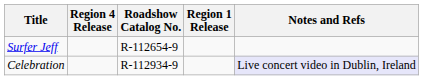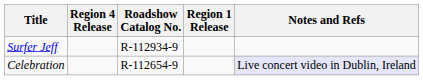 <table class="wikitable sortable plainrowheaders">
 <tr>
 <th>Title</th>
 <th>Region 4<br>Release</th>
 <th>Roadshow<br>Catalog No.</th>
 <th>Region 1<br>Release</th>
 <th>Notes and Refs</th>
 </tr>
 <tr>
 <td><em><a href='#'>Surfer Jeff</a></em></td>
 <td></td>
-<td>R-112654-9</td>
+<td>R-112934-9</td>
 <td></td>
 <td></td>
 </tr>
 <tr>
 <td><em>Celebration</em></td>
 <td></td>
-<td>R-112934-9</td>
+<td>R-112654-9</td>
 <td></td>
 <td style="background: lavender;">Live concert video in Dublin, Ireland</td>
 </tr>
 </table>
